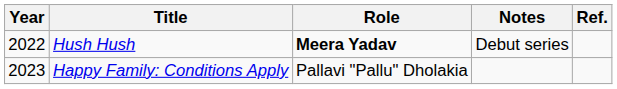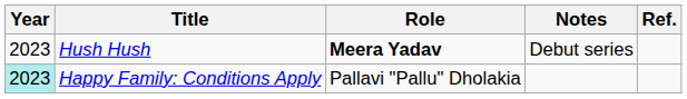 <table class="wikitable sortable">
 <tr>
 <th>Year</th>
 <th>Title</th>
 <th>Role</th>
 <th class="unsortable">Notes</th>
 <th class="unsortable">Ref.</th>
 </tr>
 <tr>
-<td>2022</td>
+<td>2023</td>
 <td><em><a href='#'>Hush Hush</a></em></td>
 <td><strong>Meera Yadav</strong></td>
 <td>Debut series</td>
 <td></td>
 </tr>
 <tr>
-<td>2023</td>
+<td style="background: paleturquoise;">2023</td>
 <td><em><a href='#'>Happy Family: Conditions Apply</a></em></td>
 <td>Pallavi "Pallu" Dholakia</td>
 <td></td>
 <td></td>
 </tr>
 </table>
